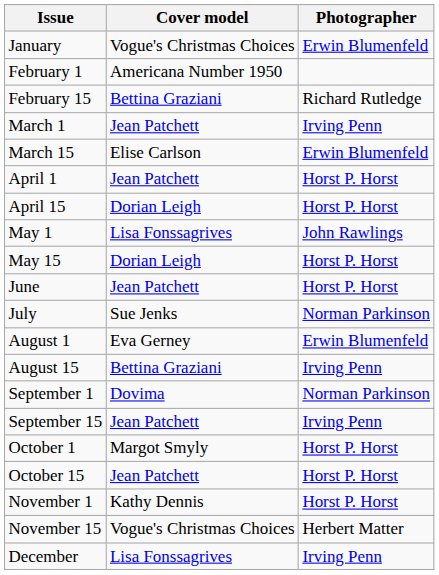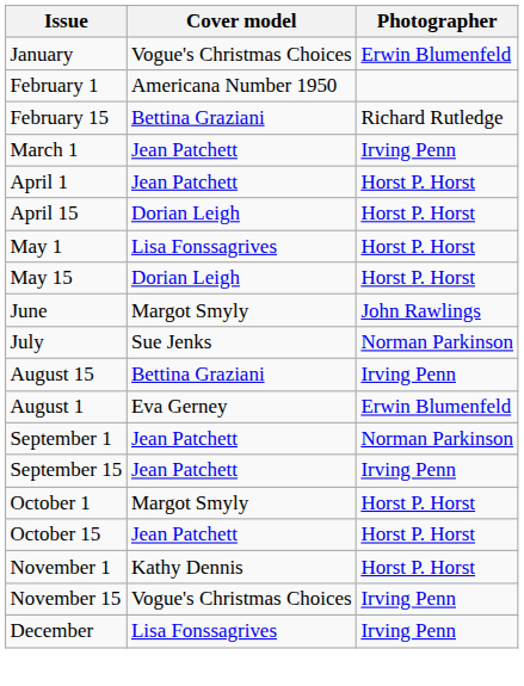 <table class="sortable wikitable">
 <tr>
 <th>Issue</th>
 <th>Cover model</th>
 <th>Photographer</th>
 </tr>
 <tr>
 <td>January</td>
 <td>Vogue's Christmas Choices</td>
 <td><a href='#'>Erwin Blumenfeld</a></td>
 </tr>
 <tr>
 <td>February 1</td>
 <td>Americana Number 1950</td>
 <td></td>
 </tr>
 <tr>
 <td>February 15</td>
 <td><a href='#'>Bettina Graziani</a></td>
 <td>Richard Rutledge</td>
 </tr>
 <tr>
 <td>March 1</td>
 <td><a href='#'>Jean Patchett</a></td>
 <td><a href='#'>Irving Penn</a></td>
 </tr>
 <tr>
-<td>March 15</td>
-<td>Elise Carlson</td>
-<td><a href='#'>Erwin Blumenfeld</a></td>
-</tr>
-<tr>
 <td>April 1</td>
 <td><a href='#'>Jean Patchett</a></td>
 <td><a href='#'>Horst P. Horst</a></td>
 </tr>
 <tr>
 <td>April 15</td>
 <td><a href='#'>Dorian Leigh</a></td>
 <td><a href='#'>Horst P. Horst</a></td>
 </tr>
 <tr>
 <td>May 1</td>
 <td><a href='#'>Lisa Fonssagrives</a></td>
-<td><a href='#'>John Rawlings</a></td>
+<td><a href='#'>Horst P. Horst</a></td>
 </tr>
 <tr>
 <td>May 15</td>
 <td><a href='#'>Dorian Leigh</a></td>
 <td><a href='#'>Horst P. Horst</a></td>
 </tr>
 <tr>
 <td>June</td>
-<td><a href='#'>Jean Patchett</a></td>
-<td><a href='#'>Horst P. Horst</a></td>
+<td>Margot Smyly</td>
+<td><a href='#'>John Rawlings</a></td>
 </tr>
 <tr>
 <td>July</td>
 <td>Sue Jenks</td>
 <td><a href='#'>Norman Parkinson</a></td>
 </tr>
 <tr>
+<td>August 15</td>
+<td><a href='#'>Bettina Graziani</a></td>
+<td><a href='#'>Irving Penn</a></td>
+</tr>
+<tr>
 <td>August 1</td>
 <td>Eva Gerney</td>
 <td><a href='#'>Erwin Blumenfeld</a></td>
 </tr>
 <tr>
-<td>August 15</td>
-<td><a href='#'>Bettina Graziani</a></td>
-<td><a href='#'>Irving Penn</a></td>
-</tr>
-<tr>
 <td>September 1</td>
-<td><a href='#'>Dovima</a></td>
+<td><a href='#'>Jean Patchett</a></td>
 <td><a href='#'>Norman Parkinson</a></td>
 </tr>
 <tr>
 <td>September 15</td>
 <td><a href='#'>Jean Patchett</a></td>
 <td><a href='#'>Irving Penn</a></td>
 </tr>
 <tr>
 <td>October 1</td>
 <td>Margot Smyly</td>
 <td><a href='#'>Horst P. Horst</a></td>
 </tr>
 <tr>
 <td>October 15</td>
 <td><a href='#'>Jean Patchett</a></td>
 <td><a href='#'>Horst P. Horst</a></td>
 </tr>
 <tr>
 <td>November 1</td>
 <td>Kathy Dennis</td>
 <td><a href='#'>Horst P. Horst</a></td>
 </tr>
 <tr>
 <td>November 15</td>
 <td>Vogue's Christmas Choices</td>
-<td>Herbert Matter</td>
+<td><a href='#'>Irving Penn</a></td>
 </tr>
 <tr>
 <td>December</td>
 <td><a href='#'>Lisa Fonssagrives</a></td>
 <td><a href='#'>Irving Penn</a></td>
 </tr>
 </table>
